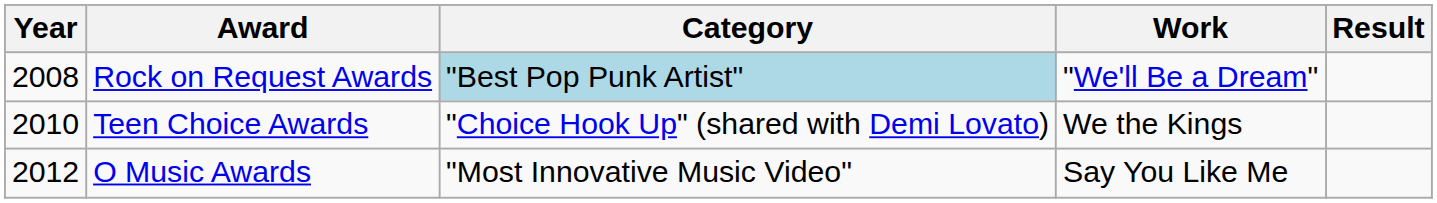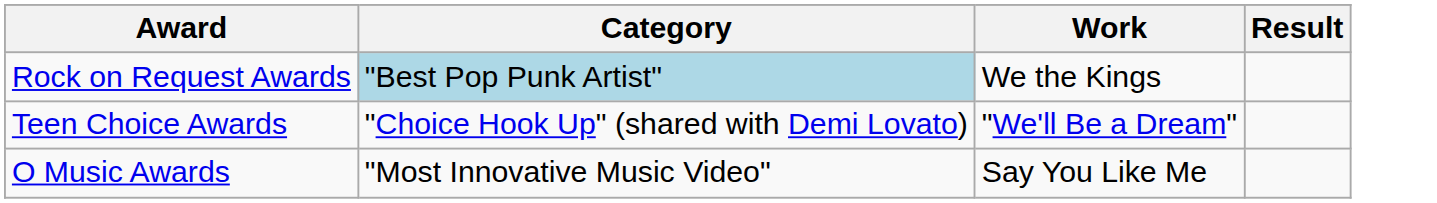 <table class="wikitable">
 <tr>
-<th>Year</th>
 <th>Award</th>
 <th>Category</th>
 <th>Work</th>
 <th>Result</th>
 </tr>
 <tr>
-<td>2008</td>
 <td><a href='#'>Rock on Request Awards</a></td>
 <td style="background: lightblue;">"Best Pop Punk Artist"</td>
+<td>We the Kings</td>
+<td></td>
+</tr>
+<tr>
+<td><a href='#'>Teen Choice Awards</a></td>
+<td>"<a href='#'>Choice Hook Up</a>" (shared with <a href='#'>Demi Lovato</a>)</td>
 <td>"<a href='#'>We'll Be a Dream</a>"</td>
 <td></td>
 </tr>
 <tr>
-<td>2010</td>
-<td><a href='#'>Teen Choice Awards</a></td>
-<td>"<a href='#'>Choice Hook Up</a>" (shared with <a href='#'>Demi Lovato</a>)</td>
-<td>We the Kings</td>
-<td></td>
-</tr>
-<tr>
-<td>2012</td>
 <td><a href='#'>O Music Awards</a></td>
 <td>"Most Innovative Music Video"</td>
 <td>Say You Like Me</td>
 <td></td>
 </tr>
 </table>
